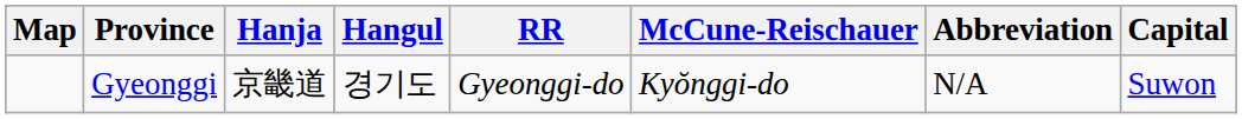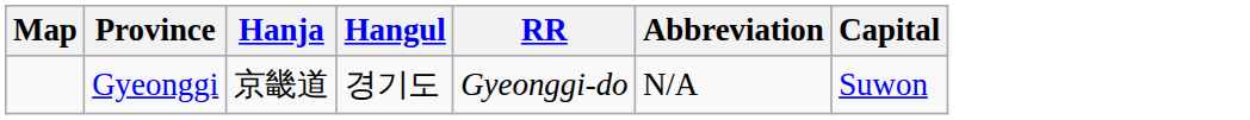 <table class="wikitable">
 <tr>
 <th>Map</th>
 <th>Province</th>
 <th><a href='#'>Hanja</a></th>
 <th><a href='#'>Hangul</a></th>
 <th><a href='#'>RR</a></th>
-<th><a href='#'>McCune-Reischauer</a></th>
 <th>Abbreviation</th>
 <th>Capital</th>
 </tr>
 <tr>
 <td></td>
 <td><a href='#'>Gyeonggi</a></td>
 <td>京畿道</td>
 <td>경기도</td>
 <td><em>Gyeonggi-do</em></td>
-<td><em>Kyŏnggi-do</em></td>
 <td>N/A</td>
 <td><a href='#'>Suwon</a></td>
 </tr>
 </table>
